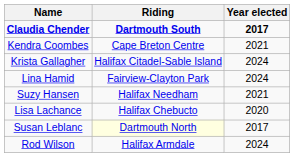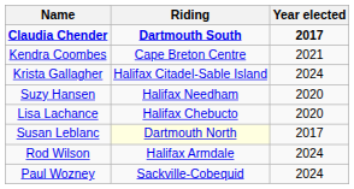 <table class="wikitable sortable">
 <tr>
 <th>Name</th>
 <th>Riding</th>
 <th>Year elected</th>
 </tr>
 <tr style="text-align:center;">
 <td><strong><a href='#'>Claudia Chender</a></strong></td>
 <td><strong><a href='#'>Dartmouth South</a></strong></td>
 <td><strong>2017</strong></td>
 </tr>
 <tr style="text-align:center;">
 <td><a href='#'>Kendra Coombes</a></td>
 <td><a href='#'>Cape Breton Centre</a></td>
 <td>2021</td>
 </tr>
 <tr style="text-align:center;">
 <td><a href='#'>Krista Gallagher</a></td>
 <td><a href='#'>Halifax Citadel-Sable Island</a></td>
 <td>2024</td>
 </tr>
 <tr style="text-align:center;">
-<td><a href='#'>Lina Hamid</a></td>
-<td><a href='#'>Fairview-Clayton Park</a></td>
-<td>2024</td>
-</tr>
-<tr style="text-align:center;">
 <td><a href='#'>Suzy Hansen</a></td>
 <td><a href='#'>Halifax Needham</a></td>
-<td>2021</td>
+<td>2020</td>
 </tr>
 <tr style="text-align:center;">
 <td><a href='#'>Lisa Lachance</a></td>
 <td><a href='#'>Halifax Chebucto</a></td>
 <td>2020</td>
 </tr>
 <tr style="text-align:center;">
 <td><a href='#'>Susan Leblanc</a></td>
 <td style="background: lightyellow;"><a href='#'>Dartmouth North</a></td>
 <td>2017</td>
 </tr>
 <tr style="text-align:center;">
 <td><a href='#'>Rod Wilson</a></td>
 <td><a href='#'>Halifax Armdale</a></td>
 <td>2024</td>
 </tr>
+<tr style="text-align:center;">
+<td><a href='#'>Paul Wozney</a></td>
+<td><a href='#'>Sackville-Cobequid</a></td>
+<td>2024</td>
+</tr>
 </table>
